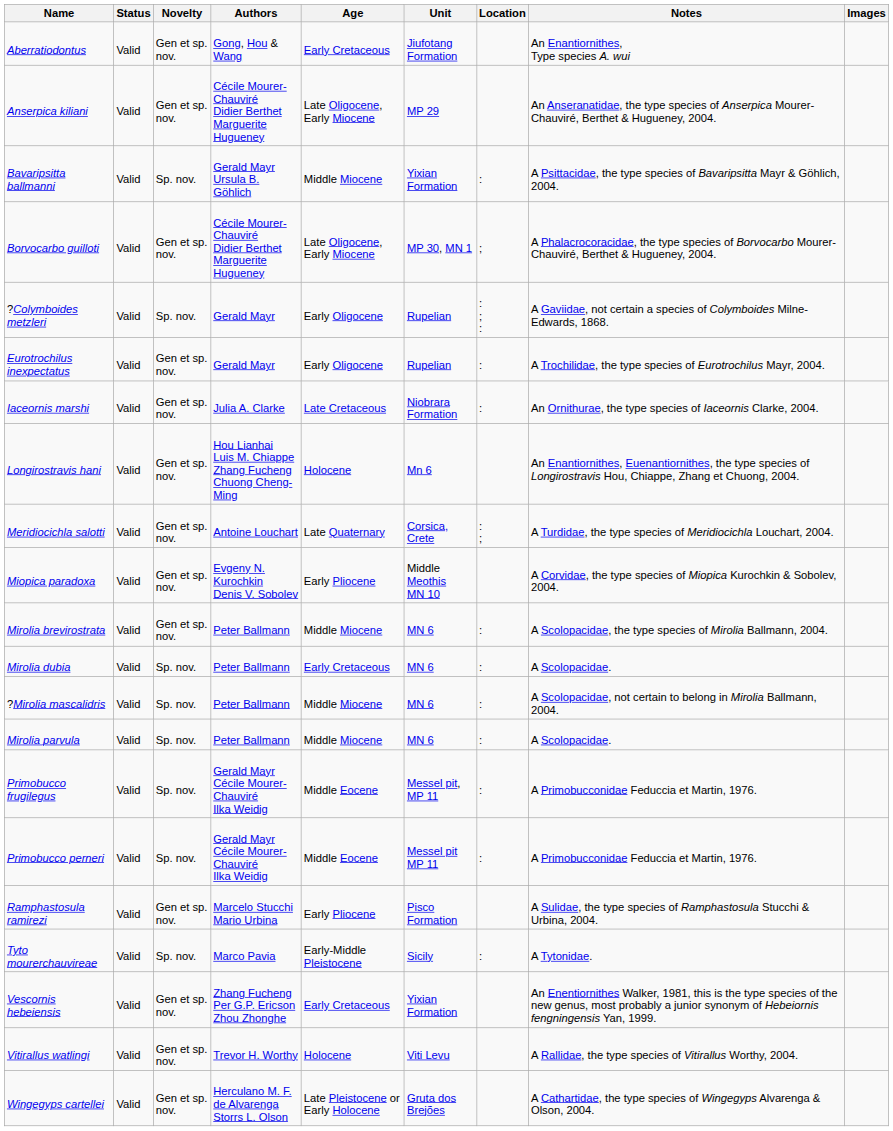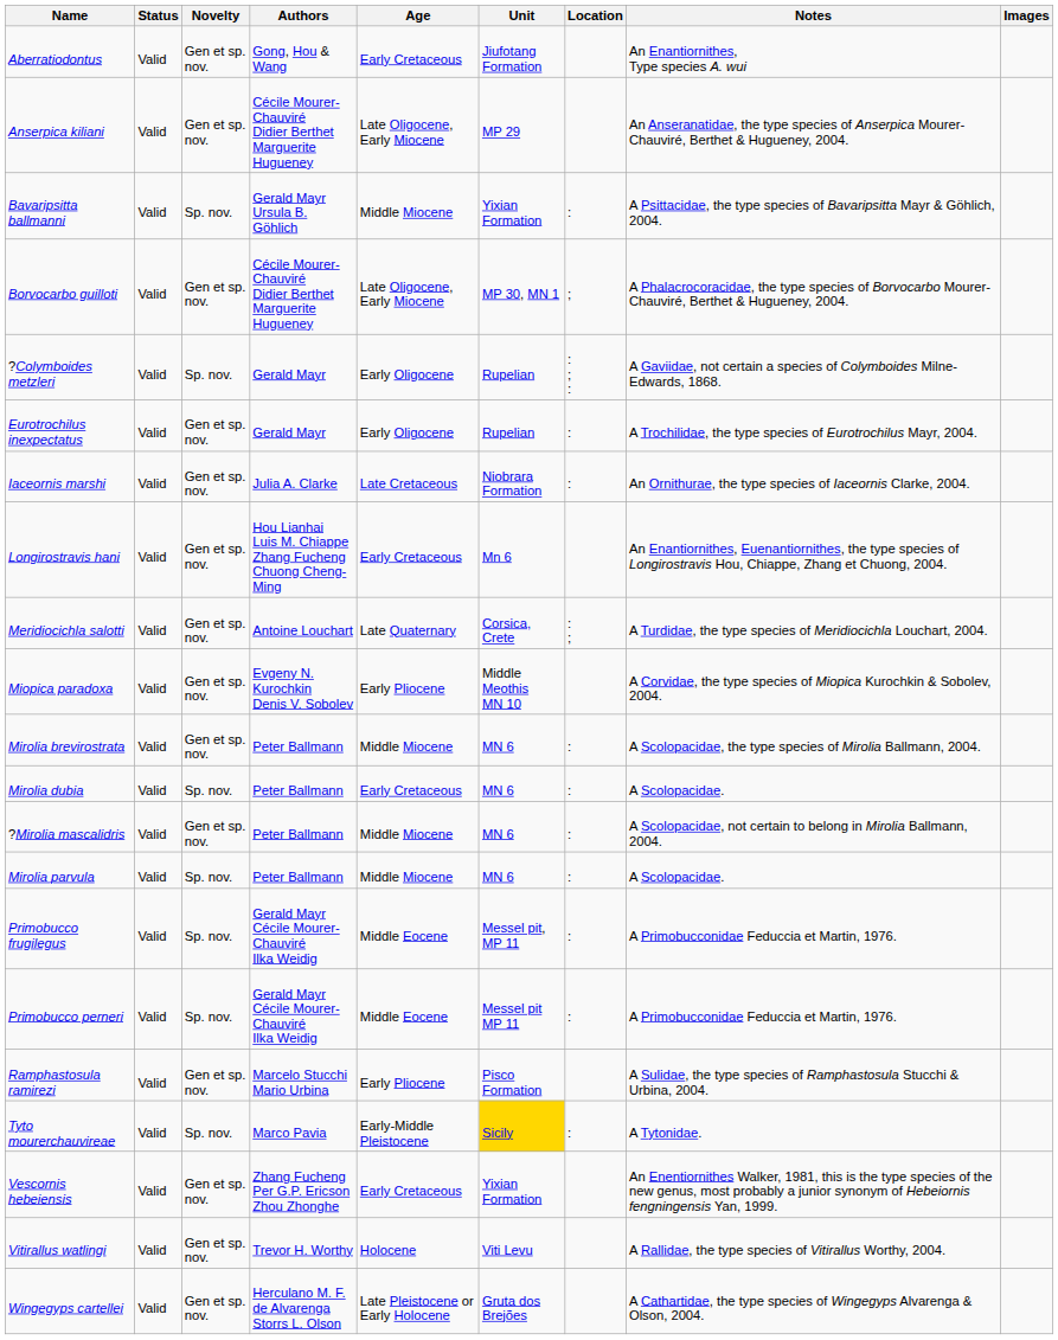 <table class="wikitable sortable" align="center" width="100%">
 <tr>
 <th>Name</th>
 <th>Status</th>
 <th>Novelty</th>
 <th>Authors</th>
 <th>Age</th>
 <th>Unit</th>
 <th>Location</th>
 <th>Notes</th>
 <th>Images</th>
 </tr>
 <tr>
 <td><br><em><a href='#'>Aberratiodontus</a></em> </td>
 <td><br>Valid</td>
 <td><br>Gen et sp. nov.</td>
 <td><br><a href='#'>Gong</a>, <a href='#'>Hou</a> & <a href='#'>Wang</a></td>
 <td><br><a href='#'>Early Cretaceous</a></td>
 <td><br><a href='#'>Jiufotang Formation</a></td>
 <td><br></td>
 <td><br>An <a href='#'>Enantiornithes</a>, <br>Type species <em>A. wui</em></td>
 <td></td>
 </tr>
 <tr>
 <td><br><em><a href='#'>Anserpica kiliani</a></em> </td>
 <td><br>Valid</td>
 <td><br>Gen et sp. nov.</td>
 <td><br><a href='#'>Cécile Mourer-Chauviré</a><br><a href='#'>Didier Berthet</a><br><a href='#'>Marguerite Hugueney</a></td>
 <td><br>Late <a href='#'>Oligocene</a>, Early <a href='#'>Miocene</a></td>
 <td><br><a href='#'>MP 29</a></td>
 <td><br></td>
 <td><br>An <a href='#'>Anseranatidae</a>, the type species of <em>Anserpica</em> Mourer-Chauviré, Berthet & Hugueney, 2004.</td>
 <td></td>
 </tr>
 <tr>
 <td><br><em><a href='#'>Bavaripsitta ballmanni</a></em> </td>
 <td><br>Valid</td>
 <td><br>Sp. nov.</td>
 <td><br><a href='#'>Gerald Mayr</a><br><a href='#'>Ursula B. Göhlich</a></td>
 <td><br>Middle <a href='#'>Miocene</a></td>
 <td><br><a href='#'>Yixian Formation</a></td>
 <td><br>:<br></td>
 <td><br>A <a href='#'>Psittacidae</a>, the type species of <em>Bavaripsitta</em> Mayr & Göhlich, 2004.</td>
 <td></td>
 </tr>
 <tr>
 <td><br><em><a href='#'>Borvocarbo guilloti</a></em> </td>
 <td><br>Valid</td>
 <td><br>Gen et sp. nov.</td>
 <td><br><a href='#'>Cécile Mourer-Chauviré</a><br><a href='#'>Didier Berthet</a><br><a href='#'>Marguerite Hugueney</a></td>
 <td><br>Late <a href='#'>Oligocene</a>, Early <a href='#'>Miocene</a></td>
 <td><br><a href='#'>MP 30</a>, <a href='#'>MN 1</a></td>
 <td><br>;<br></td>
 <td><br>A <a href='#'>Phalacrocoracidae</a>, the type species of <em>Borvocarbo</em> Mourer-Chauviré, Berthet & Hugueney, 2004.</td>
 <td></td>
 </tr>
 <tr>
 <td><br>?<em><a href='#'>Colymboides metzleri</a></em> </td>
 <td><br>Valid</td>
 <td><br>Sp. nov.</td>
 <td><br><a href='#'>Gerald Mayr</a></td>
 <td><br>Early <a href='#'>Oligocene</a></td>
 <td><br><a href='#'>Rupelian</a></td>
 <td><br>:<br>;<br>:<br></td>
 <td><br>A <a href='#'>Gaviidae</a>, not certain a species of <em>Colymboides</em> Milne-Edwards, 1868.</td>
 <td></td>
 </tr>
 <tr>
 <td><br><em><a href='#'>Eurotrochilus inexpectatus</a></em> </td>
 <td><br>Valid</td>
 <td><br>Gen et sp. nov.</td>
 <td><br><a href='#'>Gerald Mayr</a></td>
 <td><br>Early <a href='#'>Oligocene</a></td>
 <td><br><a href='#'>Rupelian</a></td>
 <td><br>:<br></td>
 <td><br>A <a href='#'>Trochilidae</a>, the type species of <em>Eurotrochilus</em> Mayr, 2004.</td>
 <td></td>
 </tr>
 <tr>
 <td><br><em><a href='#'>Iaceornis marshi</a></em> </td>
 <td><br>Valid</td>
 <td><br>Gen et sp. nov.</td>
 <td><br><a href='#'>Julia A. Clarke</a></td>
 <td><br><a href='#'>Late Cretaceous</a></td>
 <td><br><a href='#'>Niobrara Formation</a></td>
 <td><br>:<br></td>
 <td><br>An <a href='#'>Ornithurae</a>, the type species of <em>Iaceornis</em> Clarke, 2004.</td>
 <td></td>
 </tr>
 <tr>
 <td><br><em><a href='#'>Longirostravis hani</a></em> </td>
 <td><br>Valid</td>
 <td><br>Gen et sp. nov.</td>
 <td><br><a href='#'>Hou Lianhai</a><br><a href='#'>Luis M. Chiappe</a><br><a href='#'>Zhang Fucheng</a><br><a href='#'>Chuong Cheng-Ming</a></td>
-<td><br><a href='#'>Holocene</a></td>
+<td><br><a href='#'>Early Cretaceous</a></td>
 <td><br><a href='#'>Mn 6</a></td>
 <td><br></td>
 <td><br>An <a href='#'>Enantiornithes</a>, <a href='#'>Euenantiornithes</a>, the type species of <em>Longirostravis</em> Hou, Chiappe, Zhang et Chuong, 2004.</td>
 <td></td>
 </tr>
 <tr>
 <td><br><em><a href='#'>Meridiocichla salotti</a></em> </td>
 <td><br>Valid</td>
 <td><br>Gen et sp. nov.</td>
 <td><br><a href='#'>Antoine Louchart</a></td>
 <td><br>Late <a href='#'>Quaternary</a></td>
 <td><br><a href='#'>Corsica, Crete</a></td>
 <td><br>:<br>;<br></td>
 <td><br>A <a href='#'>Turdidae</a>, the type species of <em>Meridiocichla</em> Louchart, 2004.</td>
 <td></td>
 </tr>
 <tr>
 <td><br><em><a href='#'>Miopica paradoxa</a></em> </td>
 <td><br>Valid</td>
 <td><br>Gen et sp. nov.</td>
 <td><br><a href='#'>Evgeny N. Kurochkin</a><br><a href='#'>Denis V. Sobolev</a></td>
 <td><br>Early <a href='#'>Pliocene</a></td>
 <td><br>Middle <a href='#'>Meothis</a><br><a href='#'>MN 10</a></td>
 <td><br></td>
 <td><br>A <a href='#'>Corvidae</a>, the type species of <em>Miopica</em> Kurochkin & Sobolev, 2004.</td>
 <td></td>
 </tr>
 <tr>
 <td><br><em><a href='#'>Mirolia brevirostrata</a></em> </td>
 <td><br>Valid</td>
 <td><br>Gen et sp. nov.</td>
 <td><br><a href='#'>Peter Ballmann</a></td>
 <td><br>Middle <a href='#'>Miocene</a></td>
 <td><br><a href='#'>MN 6</a></td>
 <td><br>:<br></td>
 <td><br>A <a href='#'>Scolopacidae</a>, the type species of <em>Mirolia</em> Ballmann, 2004.</td>
 <td></td>
 </tr>
 <tr>
 <td><br><em><a href='#'>Mirolia dubia</a></em> </td>
 <td><br>Valid</td>
 <td><br>Sp. nov.</td>
 <td><br><a href='#'>Peter Ballmann</a></td>
 <td><br><a href='#'>Early Cretaceous</a></td>
 <td><br><a href='#'>MN 6</a></td>
 <td><br>:<br></td>
 <td><br>A <a href='#'>Scolopacidae</a>.</td>
 <td></td>
 </tr>
 <tr>
 <td><br>?<em><a href='#'>Mirolia mascalidris</a></em> </td>
 <td><br>Valid</td>
-<td><br>Sp. nov.</td>
+<td><br>Gen et sp. nov.</td>
 <td><br><a href='#'>Peter Ballmann</a></td>
 <td><br>Middle <a href='#'>Miocene</a></td>
 <td><br><a href='#'>MN 6</a></td>
 <td><br>:<br></td>
 <td><br>A <a href='#'>Scolopacidae</a>, not certain to belong in <em>Mirolia</em> Ballmann, 2004.</td>
 <td></td>
 </tr>
 <tr>
 <td><br><em><a href='#'>Mirolia parvula</a></em> </td>
 <td><br>Valid</td>
 <td><br>Sp. nov.</td>
 <td><br><a href='#'>Peter Ballmann</a></td>
 <td><br>Middle <a href='#'>Miocene</a></td>
 <td><br><a href='#'>MN 6</a></td>
 <td><br>:<br></td>
 <td><br>A <a href='#'>Scolopacidae</a>.</td>
 <td></td>
 </tr>
 <tr>
 <td><br><em><a href='#'>Primobucco frugilegus</a></em> </td>
 <td><br>Valid</td>
 <td><br>Sp. nov.</td>
 <td><br><a href='#'>Gerald Mayr</a><br><a href='#'>Cécile Mourer-Chauviré</a><br><a href='#'>Ilka Weidig</a></td>
 <td><br>Middle <a href='#'>Eocene</a></td>
 <td><br><a href='#'>Messel pit</a>,<br><a href='#'>MP 11</a></td>
 <td><br>:<br></td>
 <td><br>A <a href='#'>Primobucconidae</a> Feduccia et Martin, 1976.</td>
 <td></td>
 </tr>
 <tr>
 <td><br><em><a href='#'>Primobucco perneri</a></em> </td>
 <td><br>Valid</td>
 <td><br>Sp. nov.</td>
 <td><br><a href='#'>Gerald Mayr</a><br><a href='#'>Cécile Mourer-Chauviré</a><br><a href='#'>Ilka Weidig</a></td>
 <td><br>Middle <a href='#'>Eocene</a></td>
 <td><br><a href='#'>Messel pit</a><br><a href='#'>MP 11</a></td>
 <td><br>:<br></td>
 <td><br>A <a href='#'>Primobucconidae</a> Feduccia et Martin, 1976.</td>
 <td></td>
 </tr>
 <tr>
 <td><br><em><a href='#'>Ramphastosula ramirezi</a></em> </td>
 <td><br>Valid</td>
 <td><br>Gen et sp. nov.</td>
 <td><br><a href='#'>Marcelo Stucchi</a><br><a href='#'>Mario Urbina</a></td>
 <td><br>Early <a href='#'>Pliocene</a></td>
 <td><br><a href='#'>Pisco Formation</a></td>
 <td><br></td>
 <td><br>A <a href='#'>Sulidae</a>, the type species of <em>Ramphastosula</em> Stucchi & Urbina, 2004.</td>
 <td></td>
 </tr>
 <tr>
 <td><br><em><a href='#'>Tyto mourerchauvireae</a></em> </td>
 <td><br>Valid</td>
 <td><br>Sp. nov.</td>
 <td><br><a href='#'>Marco Pavia</a></td>
 <td><br>Early-Middle <a href='#'>Pleistocene</a></td>
-<td><br><a href='#'>Sicily</a></td>
+<td style="background: gold;"><br><a href='#'>Sicily</a></td>
 <td><br>:<br></td>
 <td><br>A <a href='#'>Tytonidae</a>.</td>
 <td></td>
 </tr>
 <tr>
 <td><br><em><a href='#'>Vescornis hebeiensis</a></em> </td>
 <td><br>Valid</td>
 <td><br>Gen et sp. nov.</td>
 <td><br><a href='#'>Zhang Fucheng</a><br><a href='#'>Per G.P. Ericson</a><br><a href='#'>Zhou Zhonghe</a></td>
 <td><br><a href='#'>Early Cretaceous</a></td>
 <td><br><a href='#'>Yixian Formation</a></td>
 <td><br></td>
 <td><br>An <a href='#'>Enentiornithes</a> Walker, 1981, this is the type species of the new genus, most probably a junior synonym of <em>Hebeiornis fengningensis</em> Yan, 1999.</td>
 <td></td>
 </tr>
 <tr>
 <td><br><em><a href='#'>Vitirallus watlingi</a></em> </td>
 <td><br>Valid</td>
 <td><br>Gen et sp. nov.</td>
 <td><br><a href='#'>Trevor H. Worthy</a></td>
 <td><br><a href='#'>Holocene</a></td>
 <td><br><a href='#'>Viti Levu</a></td>
 <td><br></td>
 <td><br>A <a href='#'>Rallidae</a>, the type species of <em>Vitirallus</em> Worthy, 2004.</td>
 <td></td>
 </tr>
 <tr>
 <td><br><em><a href='#'>Wingegyps cartellei</a></em> </td>
 <td><br>Valid</td>
 <td><br>Gen et sp. nov.</td>
 <td><br><a href='#'>Herculano M. F. de Alvarenga</a><br><a href='#'>Storrs L. Olson</a></td>
 <td><br>Late <a href='#'>Pleistocene</a> or Early <a href='#'>Holocene</a></td>
 <td><br><a href='#'>Gruta dos Brejões</a></td>
 <td><br></td>
 <td><br>A <a href='#'>Cathartidae</a>, the type species of <em>Wingegyps</em> Alvarenga & Olson, 2004.</td>
 <td></td>
 </tr>
 </table>
